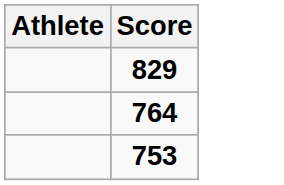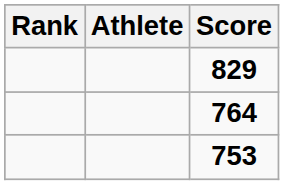 <table class=wikitable style="text-align:center;">
 <tr>
+<th>Rank</th>
 <th>Athlete</th>
 <th>Score</th>
 </tr>
 <tr>
+<td></td>
 <td align=left></td>
 <td><strong>829</strong></td>
 </tr>
 <tr>
+<td></td>
 <td align=left></td>
 <td><strong>764</strong></td>
 </tr>
 <tr>
+<td></td>
 <td align=left></td>
 <td><strong>753</strong></td>
 </tr>
 </table>
